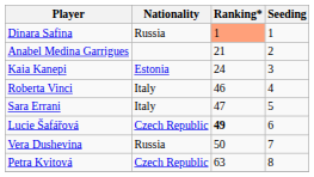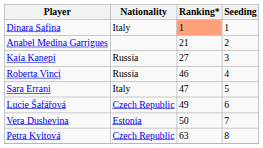 <table class="wikitable" border="1">
 <tr>
 <th>Player</th>
 <th>Nationality</th>
 <th>Ranking*</th>
 <th>Seeding</th>
 </tr>
 <tr>
 <td><a href='#'>Dinara Safina</a></td>
-<td> Russia</td>
+<td> Italy</td>
 <td style="background: lightsalmon;">1</td>
 <td>1</td>
 </tr>
 <tr>
 <td><a href='#'>Anabel Medina Garrigues</a></td>
 <td></td>
 <td>21</td>
 <td>2</td>
 </tr>
 <tr>
 <td><a href='#'>Kaia Kanepi</a></td>
-<td> <a href='#'>Estonia</a></td>
-<td>24</td>
+<td> Russia</td>
+<td>27</td>
 <td>3</td>
 </tr>
 <tr>
 <td><a href='#'>Roberta Vinci</a></td>
-<td> Italy</td>
+<td> Russia</td>
 <td>46</td>
 <td>4</td>
 </tr>
 <tr>
 <td><a href='#'>Sara Errani</a></td>
 <td> Italy</td>
 <td>47</td>
 <td>5</td>
 </tr>
 <tr>
 <td><a href='#'>Lucie Šafářová</a></td>
 <td> <a href='#'>Czech Republic</a></td>
-<td><strong>49</strong></td>
+<td>49</td>
 <td>6</td>
 </tr>
 <tr>
 <td><a href='#'>Vera Dushevina</a></td>
-<td> Russia</td>
+<td> <a href='#'>Estonia</a></td>
 <td>50</td>
 <td>7</td>
 </tr>
 <tr>
 <td><a href='#'>Petra Kvitová</a></td>
 <td> <a href='#'>Czech Republic</a></td>
 <td>63</td>
 <td>8</td>
 </tr>
 <tr>
 </tr>
 </table>
